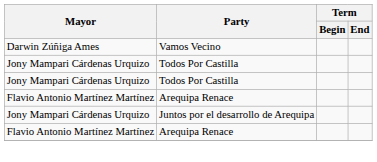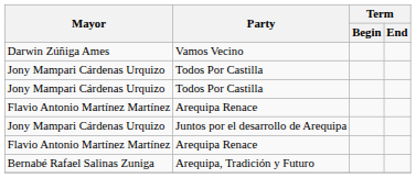 <table class="wikitable" style_"font-size:85%>
 <tr bgcolor="#ececec">
 <th rowspan=2>Mayor</th>
 <th rowspan=2>Party</th>
 <th colspan=2>Term</th>
 </tr>
 <tr>
 <th>Begin</th>
 <th>End</th>
 </tr>
 <tr>
 <td>Darwin Zúñiga Ames</td>
 <td>Vamos Vecino</td>
 <td></td>
 <td></td>
 </tr>
 <tr>
 <td>Jony Mampari Cárdenas Urquizo</td>
 <td>Todos Por Castilla</td>
 <td></td>
 <td></td>
 </tr>
 <tr>
 <td>Jony Mampari Cárdenas Urquizo</td>
 <td>Todos Por Castilla</td>
 <td></td>
 <td></td>
 </tr>
 <tr>
 <td>Flavio Antonio Martínez Martínez</td>
 <td>Arequipa Renace</td>
 <td></td>
 <td></td>
 </tr>
 <tr>
 <td>Jony Mampari Cárdenas Urquizo</td>
 <td>Juntos por el desarrollo de Arequipa</td>
 <td></td>
 <td></td>
 </tr>
 <tr>
 <td>Flavio Antonio Martínez Martínez</td>
 <td>Arequipa Renace</td>
 <td></td>
 <td></td>
 </tr>
 <tr>
+<td>Bernabé Rafael Salinas Zuniga</td>
+<td>Arequipa, Tradición y Futuro</td>
+<td></td>
+<td></td>
+</tr>
+<tr>
 </tr>
 </table>
